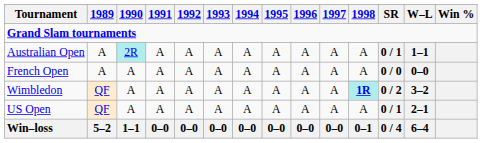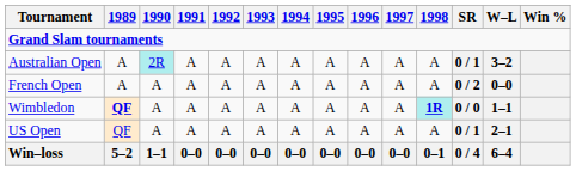 <table class=wikitable style=text-align:center;font-size:97%>
 <tr>
 <th>Tournament</th>
 <th><a href='#'>1989</a></th>
 <th><a href='#'>1990</a></th>
 <th><a href='#'>1991</a></th>
 <th><a href='#'>1992</a></th>
 <th><a href='#'>1993</a></th>
 <th><a href='#'>1994</a></th>
 <th><a href='#'>1995</a></th>
 <th><a href='#'>1996</a></th>
 <th><a href='#'>1997</a></th>
 <th><a href='#'>1998</a></th>
 <th>SR</th>
 <th>W–L</th>
 <th>Win %</th>
 </tr>
 <tr>
 <td colspan=23 align=left><strong><a href='#'>Grand Slam tournaments</a></strong></td>
 </tr>
 <tr>
 <td align=left><a href='#'>Australian Open</a></td>
 <td>A</td>
 <td bgcolor=afeeee><a href='#'>2R</a></td>
 <td>A</td>
 <td>A</td>
 <td>A</td>
 <td>A</td>
 <td>A</td>
 <td>A</td>
 <td>A</td>
 <td>A</td>
 <th>0 / 1</th>
-<th>1–1</th>
+<th>3–2</th>
 <th></th>
 </tr>
 <tr>
 <td align=left><a href='#'>French Open</a></td>
 <td>A</td>
 <td>A</td>
 <td>A</td>
 <td>A</td>
 <td>A</td>
 <td>A</td>
 <td>A</td>
 <td>A</td>
 <td>A</td>
 <td>A</td>
-<th>0 / 0</th>
+<th>0 / 2</th>
 <th>0–0</th>
 <th></th>
 </tr>
 <tr>
 <td align=left><a href='#'>Wimbledon</a></td>
-<td bgcolor=ffebcd><a href='#'>QF</a></td>
+<td bgcolor=ffebcd><strong><a href='#'>QF</a></strong></td>
 <td>A</td>
 <td>A</td>
 <td>A</td>
 <td>A</td>
 <td>A</td>
 <td>A</td>
 <td>A</td>
 <td>A</td>
 <td bgcolor=afeeee><strong><a href='#'>1R</a></strong></td>
-<th>0 / 2</th>
-<th>3–2</th>
+<th>0 / 0</th>
+<th>1–1</th>
 <th></th>
 </tr>
 <tr>
 <td align=left><a href='#'>US Open</a></td>
 <td bgcolor=ffebcd><a href='#'>QF</a></td>
 <td>A</td>
 <td>A</td>
 <td>A</td>
 <td>A</td>
 <td>A</td>
 <td>A</td>
 <td>A</td>
 <td>A</td>
 <td>A</td>
 <th>0 / 1</th>
 <th>2–1</th>
 <th></th>
 </tr>
 <tr>
 <th style=text-align:left>Win–loss</th>
 <th>5–2</th>
 <th>1–1</th>
 <th>0–0</th>
 <th>0–0</th>
 <th>0–0</th>
 <th>0–0</th>
 <th>0–0</th>
 <th>0–0</th>
 <th>0–0</th>
 <th>0–1</th>
 <th>0 / 4</th>
 <th>6–4</th>
 <th></th>
 </tr>
 </table>
